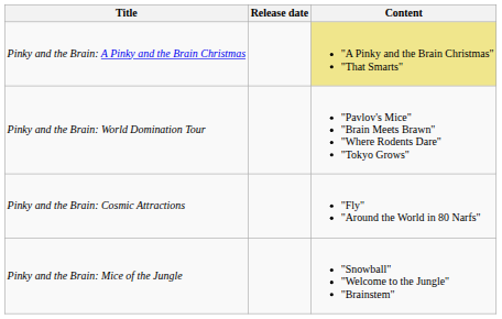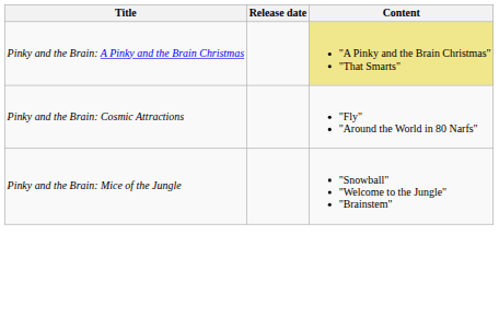 <table class="wikitable">
 <tr>
 <th>Title</th>
 <th>Release date</th>
 <th>Content</th>
 </tr>
 <tr>
 <td><em>Pinky and the Brain: <a href='#'>A Pinky and the Brain Christmas</a></em></td>
 <td></td>
 <td style="background: khaki;"><br><ul><li>"A Pinky and the Brain Christmas"</li><li>"That Smarts"</li></ul></td>
 </tr>
 <tr>
-<td><em>Pinky and the Brain: World Domination Tour</em></td>
-<td></td>
-<td><br><ul><li>"Pavlov's Mice"</li><li>"Brain Meets Brawn"</li><li>"Where Rodents Dare"</li><li>"Tokyo Grows"</li></ul></td>
-</tr>
-<tr>
 <td><em>Pinky and the Brain: Cosmic Attractions</em></td>
 <td></td>
 <td><br><ul><li>"Fly"</li><li>"Around the World in 80 Narfs"</li></ul></td>
 </tr>
 <tr>
 <td><em>Pinky and the Brain: Mice of the Jungle</em></td>
 <td></td>
 <td><br><ul><li>"Snowball"</li><li>"Welcome to the Jungle"</li><li>"Brainstem"</li></ul></td>
 </tr>
 </table>
